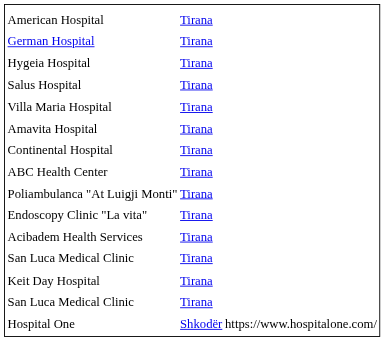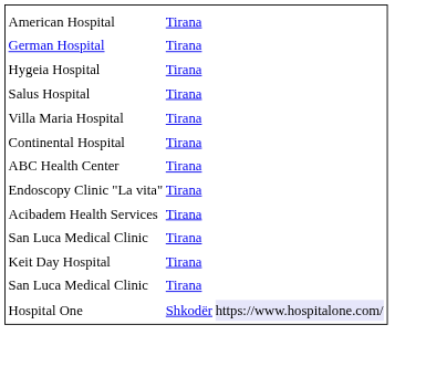 <table cellpadding="0" cellspacing="3" style="border:1px solid #000000; font-size:88%; line-height: 1.5em;">
 <tr>
 <td><strong></strong></td>
 <td><strong></strong></td>
 <td><strong></strong></td>
 </tr>
 <tr>
 <td>American Hospital</td>
 <td><a href='#'>Tirana</a></td>
 <td></td>
 </tr>
 <tr>
 <td><a href='#'>German Hospital</a></td>
 <td><a href='#'>Tirana</a></td>
 <td></td>
 </tr>
 <tr>
 <td>Hygeia Hospital</td>
 <td><a href='#'>Tirana</a></td>
 <td></td>
 </tr>
 <tr>
 <td>Salus Hospital</td>
 <td><a href='#'>Tirana</a></td>
 <td></td>
 </tr>
 <tr>
 <td>Villa Maria Hospital</td>
 <td><a href='#'>Tirana</a></td>
 <td></td>
 </tr>
 <tr>
-<td>Amavita Hospital</td>
-<td><a href='#'>Tirana</a></td>
-<td></td>
-</tr>
-<tr>
 <td>Continental Hospital</td>
 <td><a href='#'>Tirana</a></td>
 <td></td>
 </tr>
 <tr>
 <td>ABC Health Center</td>
-<td><a href='#'>Tirana</a></td>
-<td></td>
-</tr>
-<tr>
-<td>Poliambulanca "At Luigji Monti"</td>
 <td><a href='#'>Tirana</a></td>
 <td></td>
 </tr>
 <tr>
 <td>Endoscopy Clinic "La vita"</td>
 <td><a href='#'>Tirana</a></td>
 <td></td>
 </tr>
 <tr>
 <td>Acibadem Health Services</td>
 <td><a href='#'>Tirana</a></td>
 <td></td>
 </tr>
 <tr>
 <td>San Luca Medical Clinic</td>
 <td><a href='#'>Tirana</a></td>
 <td></td>
 </tr>
 <tr>
 <td>Keit Day Hospital</td>
 <td><a href='#'>Tirana</a></td>
 <td></td>
 </tr>
 <tr>
 <td>San Luca Medical Clinic</td>
 <td><a href='#'>Tirana</a></td>
 <td></td>
 </tr>
 <tr>
 <td>Hospital One</td>
 <td><a href='#'>Shkodër</a></td>
-<td>https://www.hospitalone.com/</td>
+<td style="background: lavender;">https://www.hospitalone.com/</td>
 </tr>
 </table>
